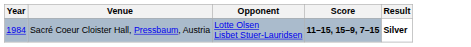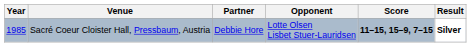 <table class="sortable wikitable" style="font-size: 90%;">
 <tr>
 <th>Year</th>
 <th>Venue</th>
+<th>Partner</th>
 <th>Opponent</th>
 <th>Score</th>
 <th>Result</th>
 </tr>
 <tr style="background:#AABBCC">
-<td align="center"><a href='#'>1984</a></td>
+<td align="center"><a href='#'>1985</a></td>
 <td align="left">Sacré Coeur Cloister Hall, <a href='#'>Pressbaum</a>, Austria</td>
+<td align="left"> <a href='#'>Debbie Hore</a></td>
 <td align="left"> <a href='#'>Lotte Olsen</a><br> <a href='#'>Lisbet Stuer-Lauridsen</a></td>
 <td align="left"><strong>11–15, 15–9, 7–15</strong></td>
 <td style="text-align:left; background:white"> <strong>Silver</strong></td>
 </tr>
 </table>
